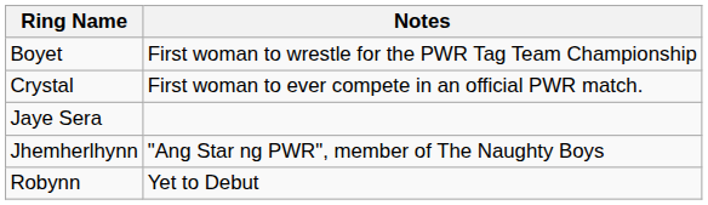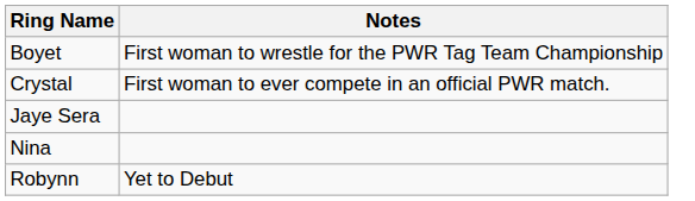 <table class="wikitable sortable">
 <tr>
 <th>Ring Name</th>
 <th>Notes</th>
 </tr>
 <tr>
 <td>Boyet</td>
 <td>First woman to wrestle for the PWR Tag Team Championship</td>
 </tr>
 <tr>
 <td data-sort-value="Crystal">Crystal</td>
 <td>First woman to ever compete in an official PWR match.</td>
 </tr>
 <tr>
 <td>Jaye Sera</td>
 <td></td>
 </tr>
 <tr>
-<td data-sort-value="Nina">Jhemherlhynn</td>
-<td>"Ang Star ng PWR", member of The Naughty Boys</td>
+<td data-sort-value="Robynn">Nina</td>
+<td></td>
 </tr>
 <tr>
 <td>Robynn</td>
 <td>Yet to Debut</td>
 </tr>
 </table>
